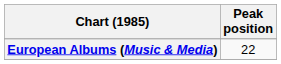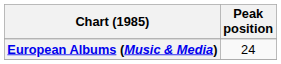 <table class="wikitable sortable plainrowheaders" style="text-align:center">
 <tr>
 <th scope="col">Chart (1985)</th>
 <th scope="col">Peak<br>position</th>
 </tr>
 <tr>
 </tr>
 <tr>
 <th scope="row"><a href='#'>European Albums</a> (<em><a href='#'>Music & Media</a></em>)</th>
-<td>22</td>
+<td>24</td>
 </tr>
 <tr>
 </tr>
 <tr>
 </tr>
 <tr>
 </tr>
 <tr>
 </tr>
 </table>
